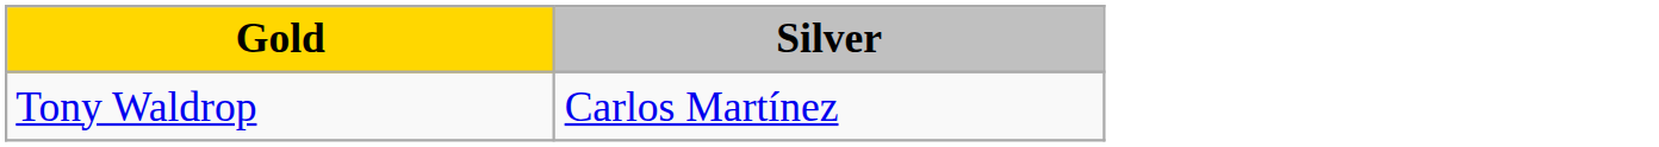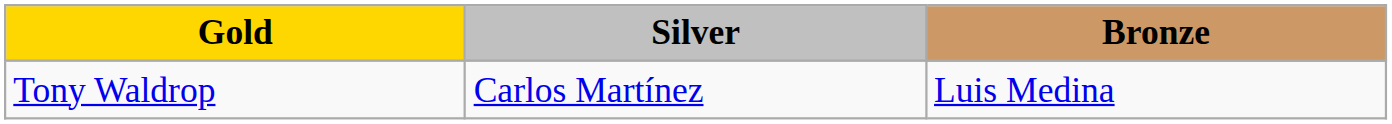 <table class="wikitable" style="text-align:left">
 <tr align="center">
 <td width=200 bgcolor=gold><strong>Gold</strong></td>
 <td width=200 bgcolor=silver><strong>Silver</strong></td>
+<td width=200 bgcolor=CC9966><strong>Bronze</strong></td>
 </tr>
 <tr>
 <td><a href='#'>Tony Waldrop</a><br><em></em></td>
 <td><a href='#'>Carlos Martínez</a><br><em></em></td>
+<td><a href='#'>Luis Medina</a><br><em></em></td>
 </tr>
 </table>
